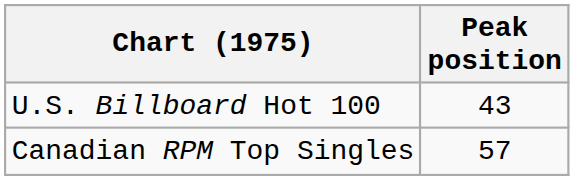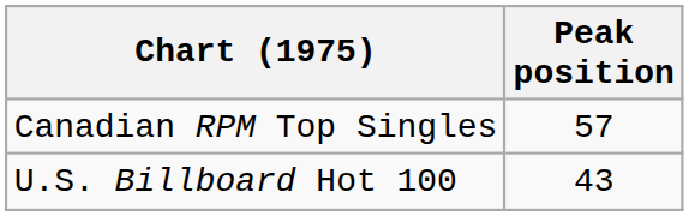 <table class="wikitable sortable">
 <tr>
 <th align="left">Chart (1975)</th>
 <th style="text-align:center;">Peak<br>position</th>
 </tr>
 <tr>
+<td align="left">Canadian <em>RPM</em> Top Singles</td>
+<td style="text-align:center;">57</td>
+</tr>
+<tr>
 <td align="left">U.S. <em>Billboard</em> Hot 100</td>
 <td style="text-align:center;">43</td>
 </tr>
-<tr>
-<td align="left">Canadian <em>RPM</em> Top Singles</td>
-<td style="text-align:center;">57</td>
-</tr>
 </table>
